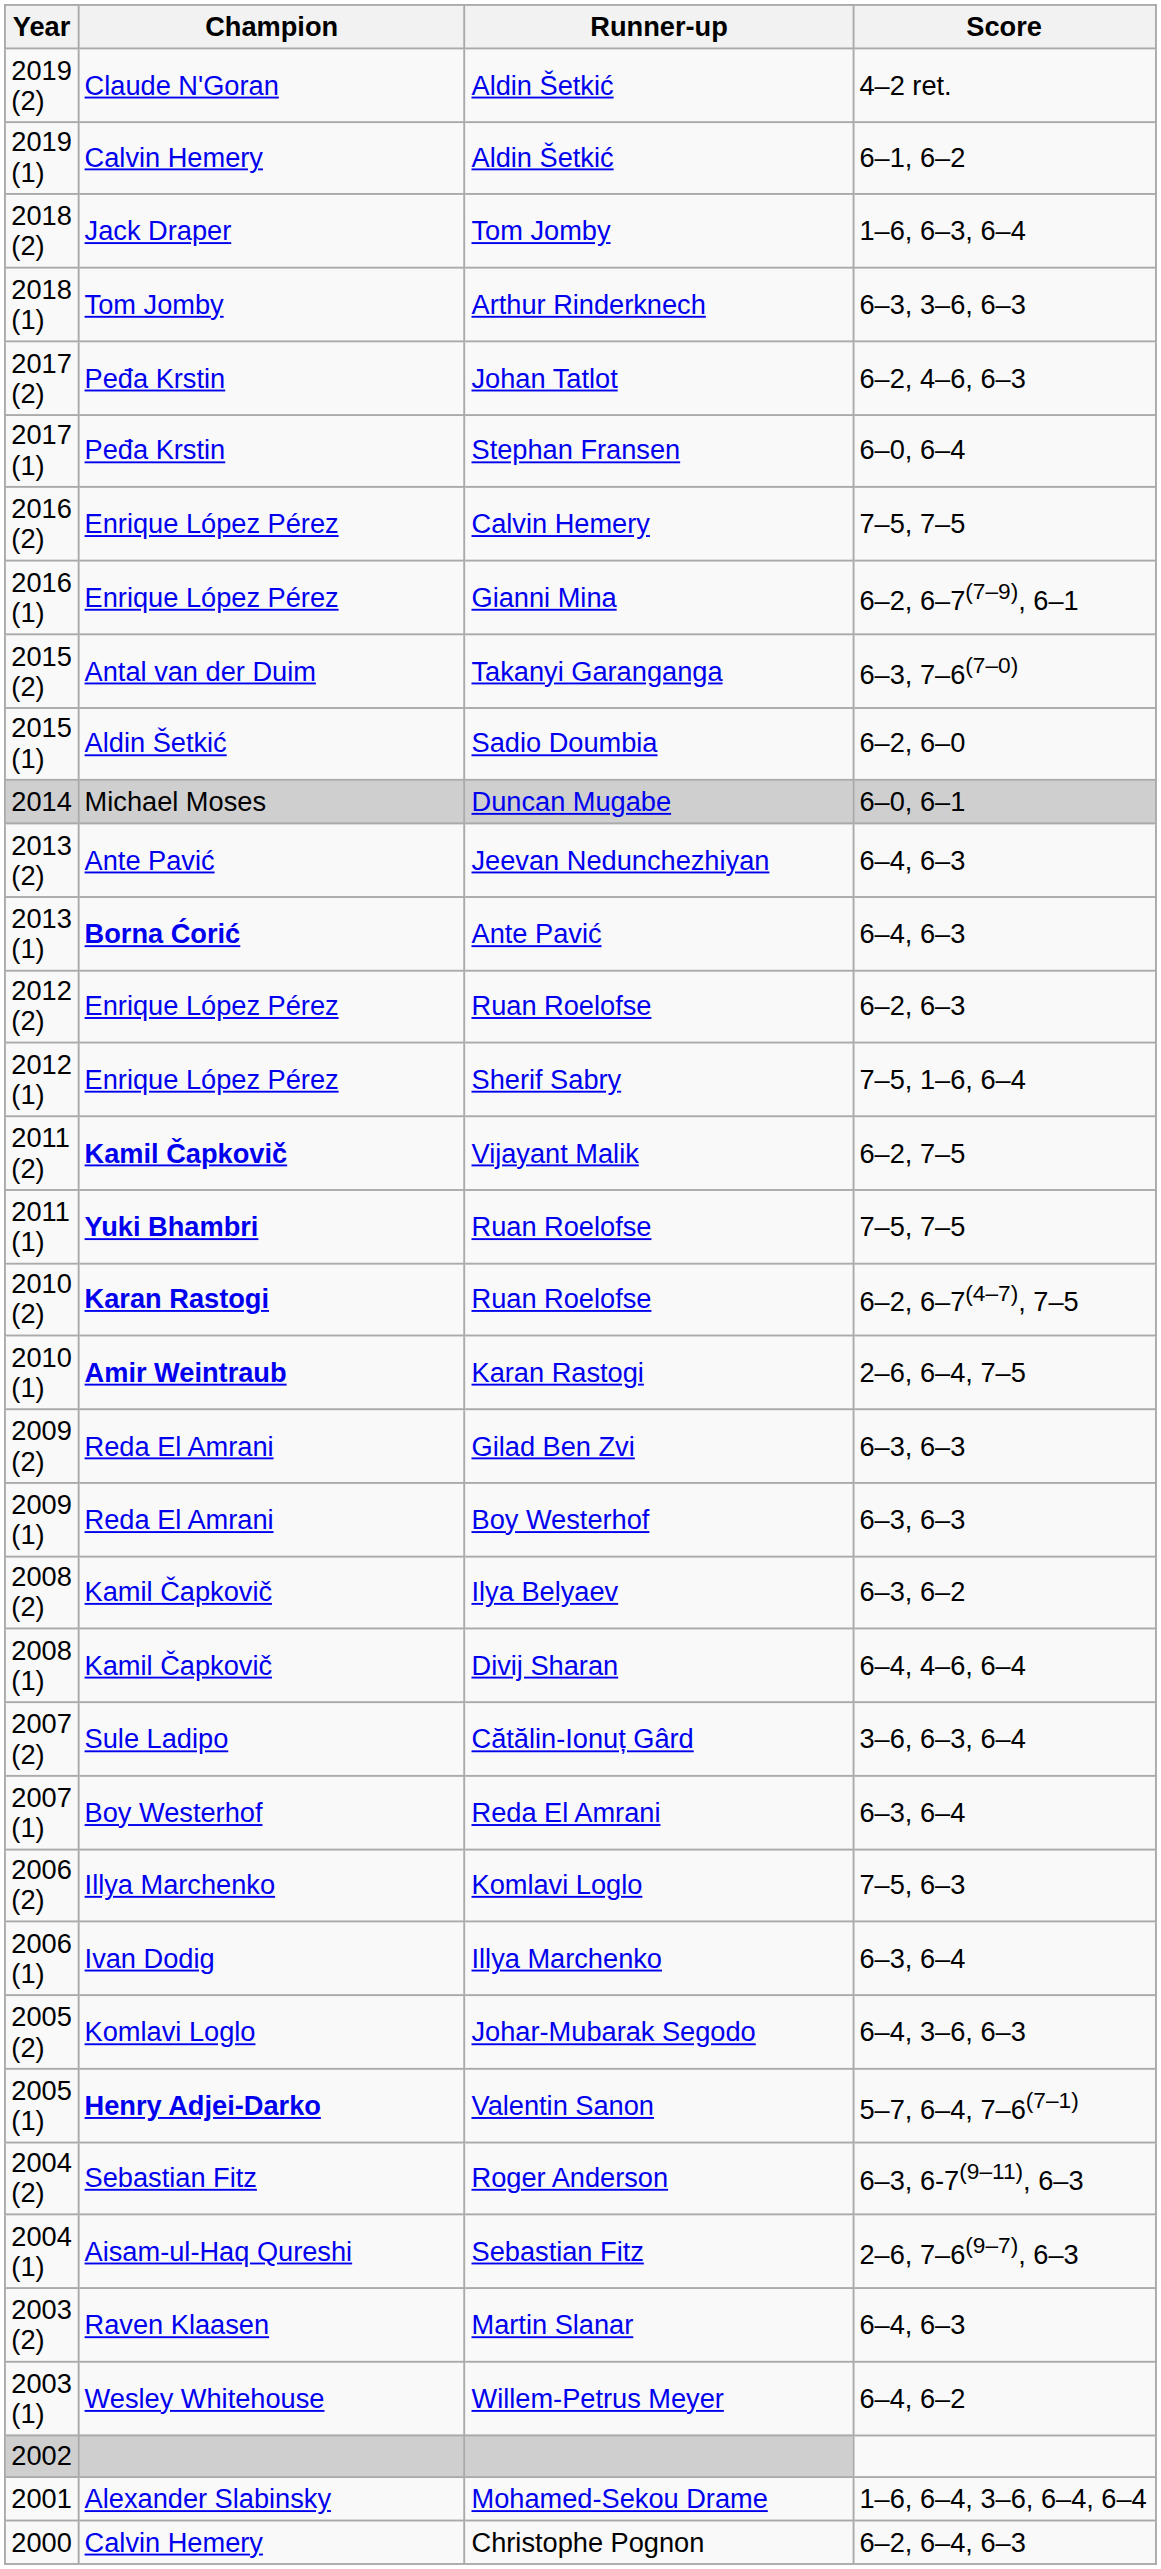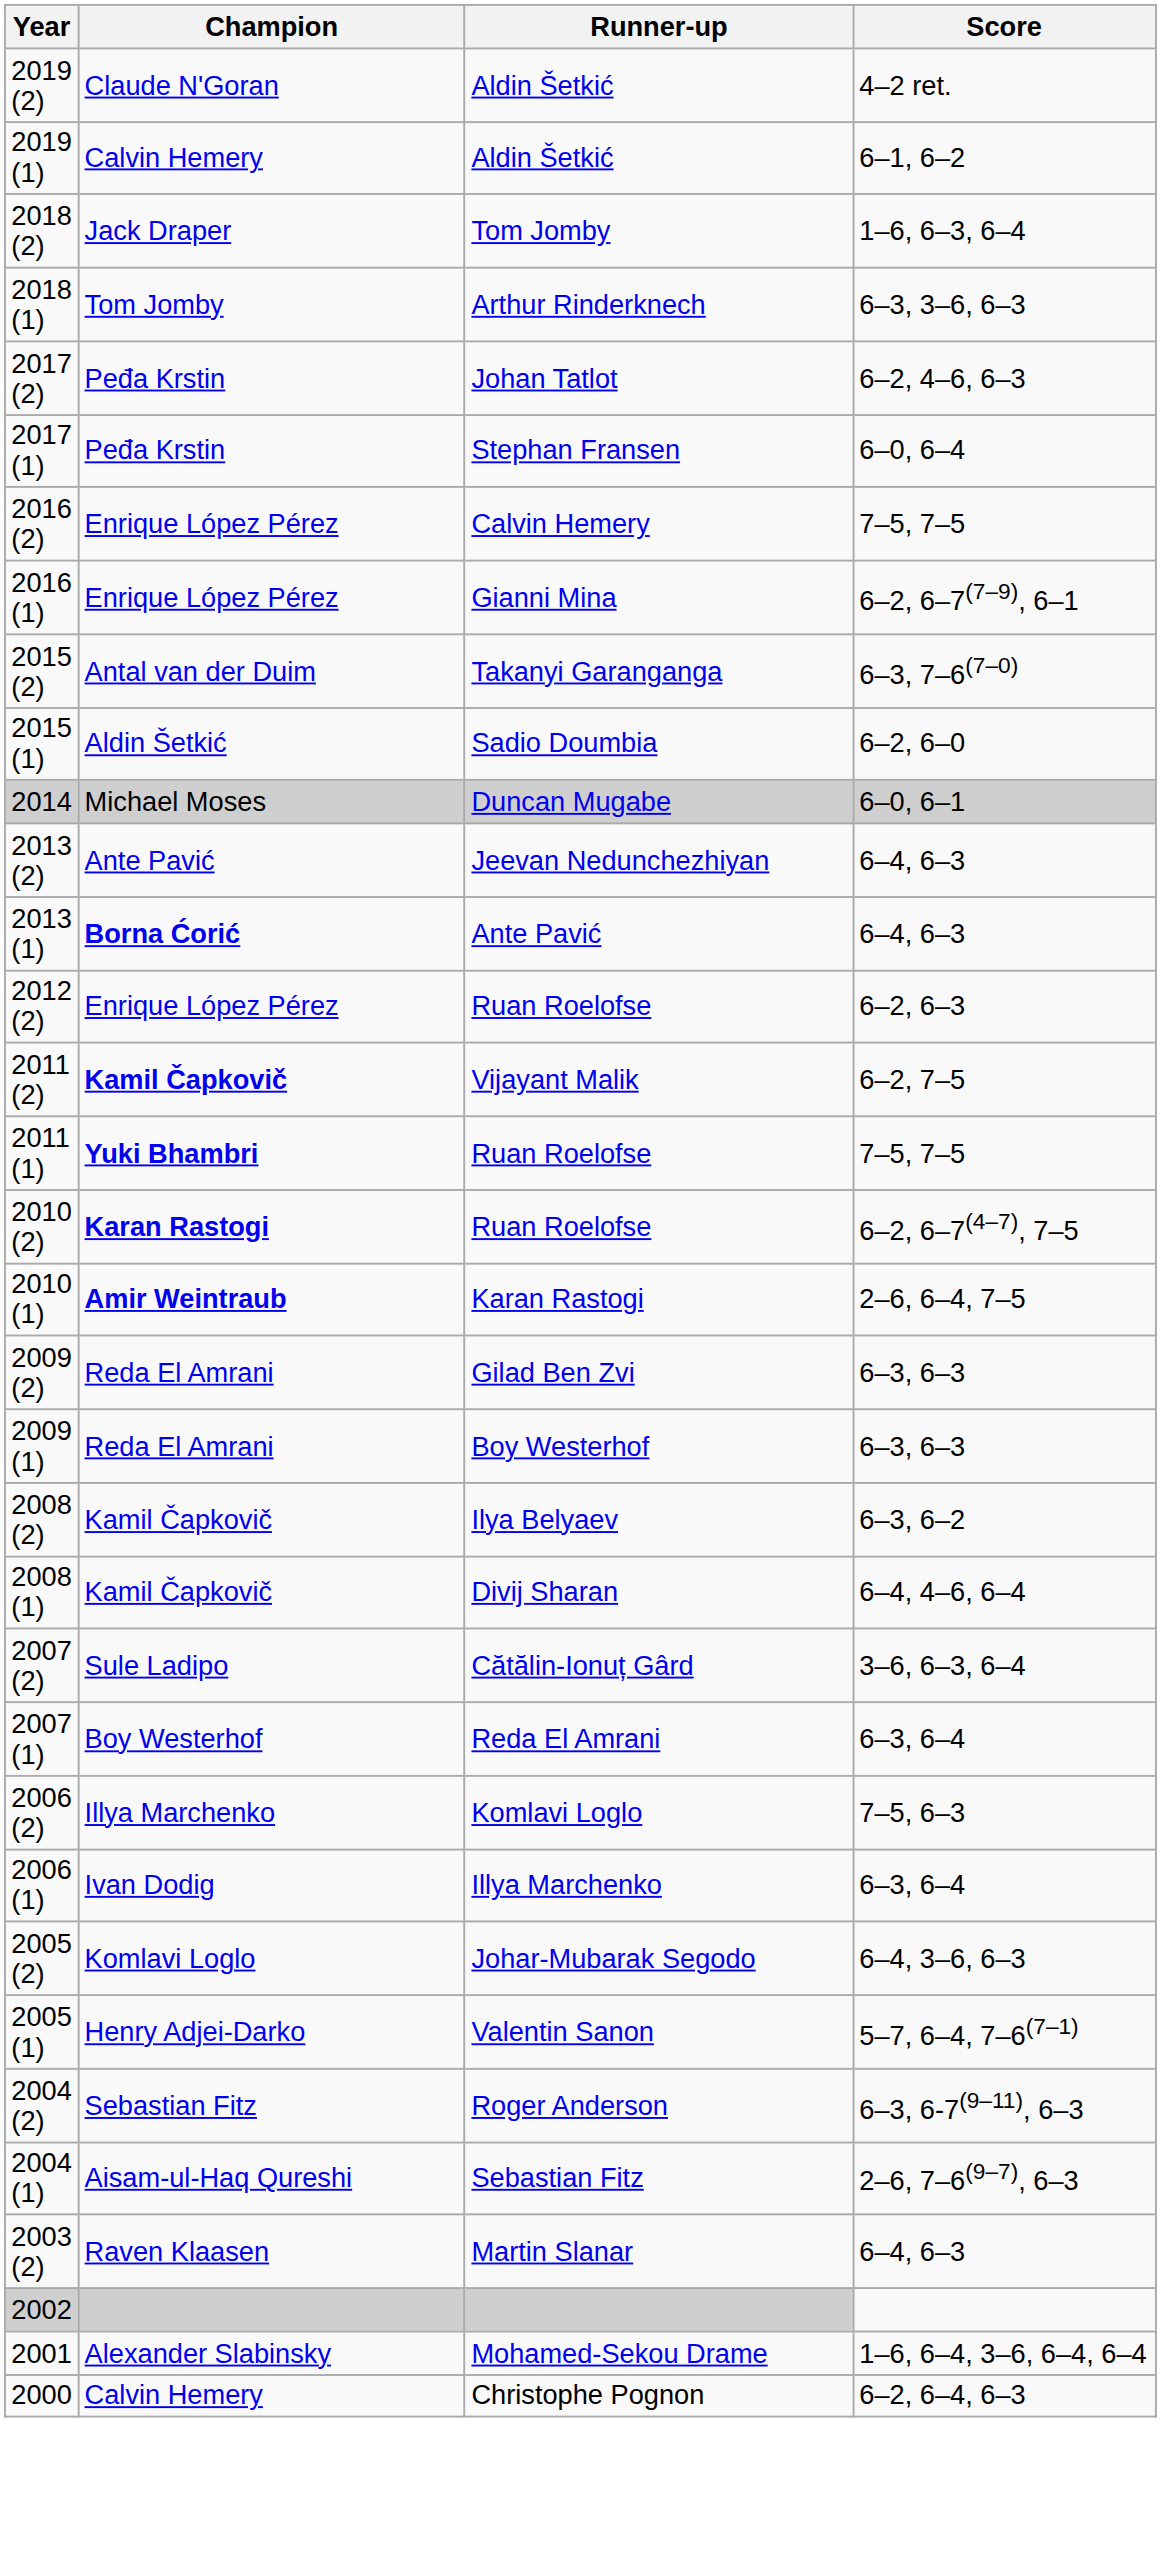 <table class="wikitable" style="font-size:90%">
 <tr>
 <th>Year</th>
 <th width="200">Champion</th>
 <th width="200">Runner-up</th>
 <th width="155">Score</th>
 </tr>
 <tr>
 <td>2019 (2)</td>
 <td> <a href='#'>Claude N'Goran</a></td>
 <td> <a href='#'>Aldin Šetkić</a></td>
 <td>4–2 ret.</td>
 </tr>
 <tr>
 <td>2019 (1)</td>
 <td> <a href='#'>Calvin Hemery</a></td>
 <td> <a href='#'>Aldin Šetkić</a></td>
 <td>6–1, 6–2</td>
 </tr>
 <tr>
 <td>2018 (2)</td>
 <td> <a href='#'>Jack Draper</a></td>
 <td> <a href='#'>Tom Jomby</a></td>
 <td>1–6, 6–3, 6–4</td>
 </tr>
 <tr>
 <td>2018 (1)</td>
 <td> <a href='#'>Tom Jomby</a></td>
 <td> <a href='#'>Arthur Rinderknech</a></td>
 <td>6–3, 3–6, 6–3</td>
 </tr>
 <tr>
 <td>2017 (2)</td>
 <td> <a href='#'>Peđa Krstin</a></td>
 <td> <a href='#'>Johan Tatlot</a></td>
 <td>6–2, 4–6, 6–3</td>
 </tr>
 <tr>
 <td>2017 (1)</td>
 <td> <a href='#'>Peđa Krstin</a></td>
 <td> <a href='#'>Stephan Fransen</a></td>
 <td>6–0, 6–4</td>
 </tr>
 <tr>
 <td>2016 (2)</td>
 <td> <a href='#'>Enrique López Pérez</a></td>
 <td> <a href='#'>Calvin Hemery</a></td>
 <td>7–5, 7–5</td>
 </tr>
 <tr>
 <td>2016 (1)</td>
 <td> <a href='#'>Enrique López Pérez</a></td>
 <td> <a href='#'>Gianni Mina</a></td>
 <td>6–2, 6–7<sup>(7–9)</sup>, 6–1</td>
 </tr>
 <tr>
 <td>2015 (2)</td>
 <td> <a href='#'>Antal van der Duim</a></td>
 <td> <a href='#'>Takanyi Garanganga</a></td>
 <td>6–3, 7–6<sup>(7–0)</sup></td>
 </tr>
 <tr>
 <td>2015 (1)</td>
 <td> <a href='#'>Aldin Šetkić</a></td>
 <td> <a href='#'>Sadio Doumbia</a></td>
 <td>6–2, 6–0</td>
 </tr>
 <tr style="background:#cfcfcf">
 <td>2014</td>
 <td> Michael Moses</td>
 <td> <a href='#'>Duncan Mugabe</a></td>
 <td>6–0, 6–1</td>
 </tr>
 <tr>
 <td>2013 (2)</td>
 <td> <a href='#'>Ante Pavić</a></td>
 <td> <a href='#'>Jeevan Nedunchezhiyan</a></td>
 <td>6–4, 6–3</td>
 </tr>
 <tr>
 <td>2013 (1)</td>
 <td> <strong><a href='#'>Borna Ćorić</a></strong></td>
 <td> <a href='#'>Ante Pavić</a></td>
 <td>6–4, 6–3</td>
 </tr>
 <tr>
 <td>2012 (2)</td>
 <td> <a href='#'>Enrique López Pérez</a></td>
 <td> <a href='#'>Ruan Roelofse</a></td>
 <td>6–2, 6–3</td>
 </tr>
 <tr>
-<td>2012 (1)</td>
-<td> <a href='#'>Enrique López Pérez</a></td>
-<td> <a href='#'>Sherif Sabry</a></td>
-<td>7–5, 1–6, 6–4</td>
-</tr>
-<tr>
 <td>2011 (2)</td>
 <td> <strong><a href='#'>Kamil Čapkovič</a></strong></td>
 <td> <a href='#'>Vijayant Malik</a></td>
 <td>6–2, 7–5</td>
 </tr>
 <tr>
 <td>2011 (1)</td>
 <td> <strong><a href='#'>Yuki Bhambri</a></strong></td>
 <td> <a href='#'>Ruan Roelofse</a></td>
 <td>7–5, 7–5</td>
 </tr>
 <tr>
 <td>2010 (2)</td>
 <td> <strong><a href='#'>Karan Rastogi</a></strong></td>
 <td> <a href='#'>Ruan Roelofse</a></td>
 <td>6–2, 6–7<sup>(4–7)</sup>, 7–5</td>
 </tr>
 <tr>
 <td>2010 (1)</td>
 <td> <strong><a href='#'>Amir Weintraub</a></strong></td>
 <td> <a href='#'>Karan Rastogi</a></td>
 <td>2–6, 6–4, 7–5</td>
 </tr>
 <tr>
 <td>2009 (2)</td>
 <td> <a href='#'>Reda El Amrani</a></td>
 <td> <a href='#'>Gilad Ben Zvi</a></td>
 <td>6–3, 6–3</td>
 </tr>
 <tr>
 <td>2009 (1)</td>
 <td> <a href='#'>Reda El Amrani</a></td>
 <td> <a href='#'>Boy Westerhof</a></td>
 <td>6–3, 6–3</td>
 </tr>
 <tr>
 <td>2008 (2)</td>
 <td> <a href='#'>Kamil Čapkovič</a></td>
 <td> <a href='#'>Ilya Belyaev</a></td>
 <td>6–3, 6–2</td>
 </tr>
 <tr>
 <td>2008 (1)</td>
 <td> <a href='#'>Kamil Čapkovič</a></td>
 <td> <a href='#'>Divij Sharan</a></td>
 <td>6–4, 4–6, 6–4</td>
 </tr>
 <tr>
 <td>2007 (2)</td>
 <td> <a href='#'>Sule Ladipo</a></td>
 <td> <a href='#'>Cătălin-Ionuț Gârd</a></td>
 <td>3–6, 6–3, 6–4</td>
 </tr>
 <tr>
 <td>2007 (1)</td>
 <td> <a href='#'>Boy Westerhof</a></td>
 <td> <a href='#'>Reda El Amrani</a></td>
 <td>6–3, 6–4</td>
 </tr>
 <tr>
 <td>2006 (2)</td>
 <td> <a href='#'>Illya Marchenko</a></td>
 <td> <a href='#'>Komlavi Loglo</a></td>
 <td>7–5, 6–3</td>
 </tr>
 <tr>
 <td>2006 (1)</td>
 <td> <a href='#'>Ivan Dodig</a></td>
 <td> <a href='#'>Illya Marchenko</a></td>
 <td>6–3, 6–4</td>
 </tr>
 <tr>
 <td>2005 (2)</td>
 <td> <a href='#'>Komlavi Loglo</a></td>
 <td> <a href='#'>Johar-Mubarak Segodo</a></td>
 <td>6–4, 3–6, 6–3</td>
 </tr>
 <tr>
 <td>2005 (1)</td>
-<td><strong> <a href='#'>Henry Adjei-Darko</a></strong></td>
+<td> <a href='#'>Henry Adjei-Darko</a></td>
 <td> <a href='#'>Valentin Sanon</a></td>
 <td>5–7, 6–4, 7–6<sup>(7–1)</sup></td>
 </tr>
 <tr>
 <td>2004 (2)</td>
 <td> <a href='#'>Sebastian Fitz</a></td>
 <td> <a href='#'>Roger Anderson</a></td>
 <td>6–3, 6-7<sup>(9–11)</sup>, 6–3</td>
 </tr>
 <tr>
 <td>2004 (1)</td>
 <td> <a href='#'>Aisam-ul-Haq Qureshi</a></td>
 <td> <a href='#'>Sebastian Fitz</a></td>
 <td>2–6, 7–6<sup>(9–7)</sup>, 6–3</td>
 </tr>
 <tr>
 <td>2003 (2)</td>
 <td> <a href='#'>Raven Klaasen</a></td>
 <td> <a href='#'>Martin Slanar</a></td>
 <td>6–4, 6–3</td>
 </tr>
-<tr>
-<td>2003 (1)</td>
-<td> <a href='#'>Wesley Whitehouse</a></td>
-<td> <a href='#'>Willem-Petrus Meyer</a></td>
-<td>6–4, 6–2</td>
-</tr>
 <tr style="background:#cfcfcf">
 <td>2002</td>
 <td></td>
 <td></td>
 </tr>
 <tr>
 <td>2001</td>
 <td> <a href='#'>Alexander Slabinsky</a></td>
 <td> <a href='#'>Mohamed-Sekou Drame</a></td>
 <td>1–6, 6–4, 3–6, 6–4, 6–4</td>
 </tr>
 <tr>
 <td>2000</td>
 <td> <a href='#'>Calvin Hemery</a></td>
 <td> Christophe Pognon</td>
 <td>6–2, 6–4, 6–3</td>
 </tr>
 </table>
